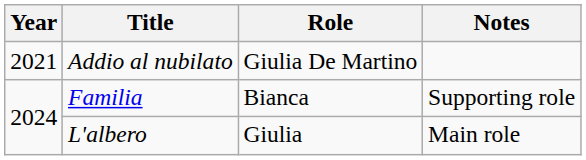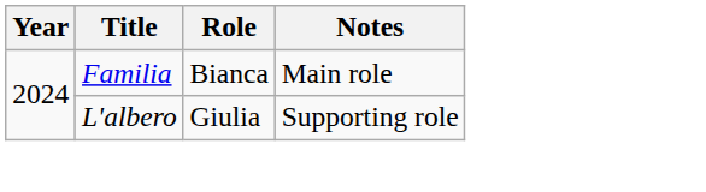 <table class="wikitable sortable">
 <tr>
 <th>Year</th>
 <th>Title</th>
 <th>Role</th>
 <th class="unsortable">Notes</th>
 </tr>
 <tr>
-<td>2021</td>
-<td><em>Addio al nubilato</em></td>
-<td>Giulia De Martino</td>
-<td></td>
-</tr>
-<tr>
 <td rowspan="2">2024</td>
 <td><em><a href='#'>Familia</a></em></td>
 <td>Bianca</td>
-<td>Supporting role</td>
+<td>Main role</td>
 </tr>
 <tr>
 <td><em>L'albero</em></td>
 <td>Giulia</td>
-<td>Main role</td>
+<td>Supporting role</td>
 </tr>
 </table>
